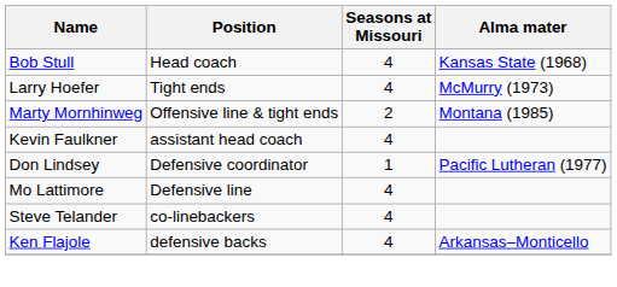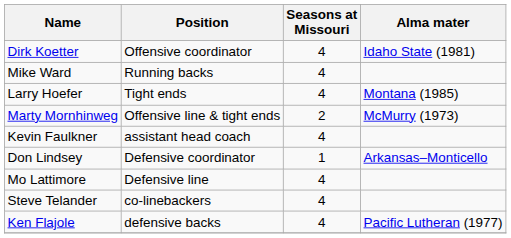 <table class="wikitable">
 <tr>
 <th>Name</th>
 <th>Position</th>
 <th>Seasons at<br>Missouri</th>
 <th>Alma mater</th>
 </tr>
 <tr>
-<td><a href='#'>Bob Stull</a></td>
-<td>Head coach</td>
+<td><a href='#'>Dirk Koetter</a></td>
+<td>Offensive coordinator</td>
 <td align=center>4</td>
-<td><a href='#'>Kansas State</a> (1968)</td>
+<td><a href='#'>Idaho State</a> (1981)</td>
+</tr>
+<tr>
+<td>Mike Ward</td>
+<td>Running backs</td>
+<td align=center>4</td>
+<td></td>
 </tr>
 <tr>
 <td>Larry Hoefer</td>
 <td>Tight ends</td>
 <td align=center>4</td>
-<td><a href='#'>McMurry</a> (1973)</td>
+<td><a href='#'>Montana</a> (1985)</td>
 </tr>
 <tr>
 <td><a href='#'>Marty Mornhinweg</a></td>
 <td>Offensive line & tight ends</td>
 <td align=center>2</td>
-<td><a href='#'>Montana</a> (1985)</td>
+<td><a href='#'>McMurry</a> (1973)</td>
 </tr>
 <tr>
 <td>Kevin Faulkner</td>
 <td>assistant head coach</td>
 <td align=center>4</td>
 <td></td>
 </tr>
 <tr>
 <td>Don Lindsey</td>
 <td>Defensive coordinator</td>
 <td align=center>1</td>
-<td><a href='#'>Pacific Lutheran</a> (1977)</td>
+<td><a href='#'>Arkansas–Monticello</a></td>
 </tr>
 <tr>
 <td>Mo Lattimore</td>
 <td>Defensive line</td>
 <td align=center>4</td>
 <td></td>
 </tr>
 <tr>
 <td>Steve Telander</td>
 <td>co-linebackers</td>
 <td align=center>4</td>
 <td></td>
 </tr>
 <tr>
 <td><a href='#'>Ken Flajole</a></td>
 <td>defensive backs</td>
 <td align=center>4</td>
-<td><a href='#'>Arkansas–Monticello</a></td>
+<td><a href='#'>Pacific Lutheran</a> (1977)</td>
 </tr>
 <tr>
 </tr>
 </table>
